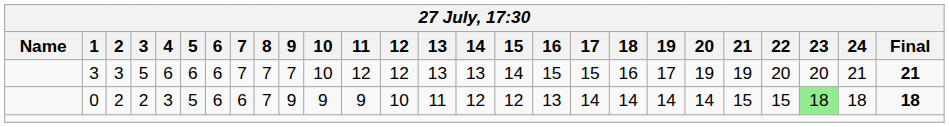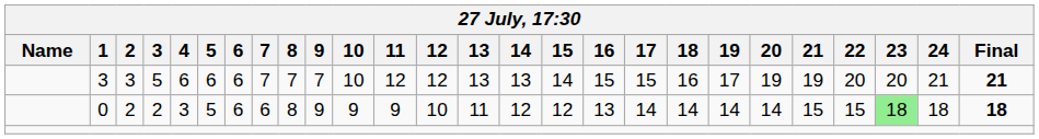 <table class=wikitable style="text-align:center; width: 55%">
 <tr>
 <th colspan=27><em>27 July, 17:30</em></th>
 </tr>
 <tr>
 <th>Name</th>
 <th>1</th>
 <th>2</th>
 <th>3</th>
 <th>4</th>
 <th>5</th>
 <th>6</th>
 <th>7</th>
 <th>8</th>
 <th>9</th>
 <th>10</th>
 <th>11</th>
 <th>12</th>
 <th>13</th>
 <th>14</th>
 <th>15</th>
 <th>16</th>
 <th>17</th>
 <th>18</th>
 <th>19</th>
 <th>20</th>
 <th>21</th>
 <th>22</th>
 <th>23</th>
 <th>24</th>
 <th>Final</th>
 </tr>
 <tr>
 <td align=left><strong></strong></td>
 <td>3</td>
 <td>3</td>
 <td>5</td>
 <td>6</td>
 <td>6</td>
 <td>6</td>
 <td>7</td>
 <td>7</td>
 <td>7</td>
 <td>10</td>
 <td>12</td>
 <td>12</td>
 <td>13</td>
 <td>13</td>
 <td>14</td>
 <td>15</td>
 <td>15</td>
 <td>16</td>
 <td>17</td>
 <td>19</td>
 <td>19</td>
 <td>20</td>
 <td>20</td>
 <td>21</td>
 <td><strong>21</strong></td>
 </tr>
 <tr>
 <td align=left></td>
 <td>0</td>
 <td>2</td>
 <td>2</td>
 <td>3</td>
 <td>5</td>
 <td>6</td>
 <td>6</td>
-<td>7</td>
+<td>8</td>
 <td>9</td>
 <td>9</td>
 <td>9</td>
 <td>10</td>
 <td>11</td>
 <td>12</td>
 <td>12</td>
 <td>13</td>
 <td>14</td>
 <td>14</td>
 <td>14</td>
 <td>14</td>
 <td>15</td>
 <td>15</td>
 <td style="background: lightgreen;">18</td>
 <td>18</td>
 <td><strong>18</strong></td>
 </tr>
 <tr>
 <td colspan=27></td>
 </tr>
 </table>
